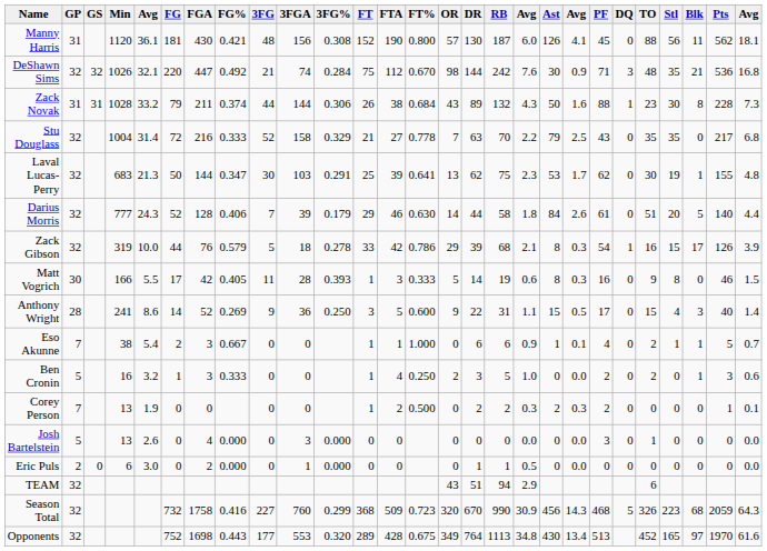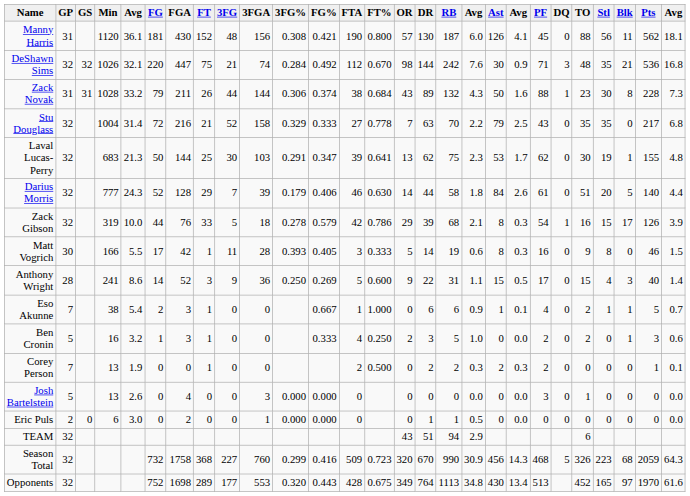 <table class="wikitable sortable" style="text-align:right">
 <tr>
 <td style="text-align:center; background:#f0f0f0;"><strong>Name</strong></td>
 <td style="text-align:center; background:#f0f0f0;"><strong>GP</strong></td>
 <td style="text-align:center; background:#f0f0f0;"><strong>GS</strong></td>
 <td style="text-align:center; background:#f0f0f0;"><strong>Min</strong></td>
 <td style="text-align:center; background:#f0f0f0;"><strong>Avg</strong></td>
 <td style="text-align:center; background:#f0f0f0;"><strong><a href='#'>FG</a></strong></td>
 <td style="text-align:center; background:#f0f0f0;"><strong>FGA</strong></td>
-<td style="text-align:center; background:#f0f0f0;"><strong>FG%</strong></td>
+<td style="text-align:center; background:#f0f0f0;"><strong><a href='#'>FT</a></strong></td>
 <td style="text-align:center; background:#f0f0f0;"><strong><a href='#'>3FG</a></strong></td>
 <td style="text-align:center; background:#f0f0f0;"><strong>3FGA</strong></td>
 <td style="text-align:center; background:#f0f0f0;"><strong>3FG%</strong></td>
-<td style="text-align:center; background:#f0f0f0;"><strong><a href='#'>FT</a></strong></td>
+<td style="text-align:center; background:#f0f0f0;"><strong>FG%</strong></td>
 <td style="text-align:center; background:#f0f0f0;"><strong>FTA</strong></td>
 <td style="text-align:center; background:#f0f0f0;"><strong>FT%</strong></td>
 <td style="text-align:center; background:#f0f0f0;"><strong>OR</strong></td>
 <td style="text-align:center; background:#f0f0f0;"><strong>DR</strong></td>
 <td style="text-align:center; background:#f0f0f0;"><strong><a href='#'>RB</a></strong></td>
 <td style="text-align:center; background:#f0f0f0;"><strong>Avg</strong></td>
 <td style="text-align:center; background:#f0f0f0;"><strong><a href='#'>Ast</a></strong></td>
 <td style="text-align:center; background:#f0f0f0;"><strong>Avg</strong></td>
 <td style="text-align:center; background:#f0f0f0;"><strong><a href='#'>PF</a></strong></td>
 <td style="text-align:center; background:#f0f0f0;"><strong>DQ</strong></td>
 <td style="text-align:center; background:#f0f0f0;"><strong>TO</strong></td>
 <td style="text-align:center; background:#f0f0f0;"><strong><a href='#'>Stl</a></strong></td>
 <td style="text-align:center; background:#f0f0f0;"><strong><a href='#'>Blk</a></strong></td>
 <td style="text-align:center; background:#f0f0f0;"><strong><a href='#'>Pts</a></strong></td>
 <td style="text-align:center; background:#f0f0f0;"><strong>Avg</strong></td>
 </tr>
 <tr>
 <td><a href='#'>Manny Harris</a></td>
 <td>31</td>
 <td></td>
 <td>1120</td>
 <td>36.1</td>
 <td>181</td>
 <td>430</td>
-<td>0.421</td>
+<td>152</td>
 <td>48</td>
 <td>156</td>
 <td>0.308</td>
-<td>152</td>
+<td>0.421</td>
 <td>190</td>
 <td>0.800</td>
 <td>57</td>
 <td>130</td>
 <td>187</td>
 <td>6.0</td>
 <td>126</td>
 <td>4.1</td>
 <td>45</td>
 <td>0</td>
 <td>88</td>
 <td>56</td>
 <td>11</td>
 <td>562</td>
 <td>18.1</td>
 </tr>
 <tr>
 <td><a href='#'>DeShawn Sims</a></td>
 <td>32</td>
 <td>32</td>
 <td>1026</td>
 <td>32.1</td>
 <td>220</td>
 <td>447</td>
-<td>0.492</td>
+<td>75</td>
 <td>21</td>
 <td>74</td>
 <td>0.284</td>
-<td>75</td>
+<td>0.492</td>
 <td>112</td>
 <td>0.670</td>
 <td>98</td>
 <td>144</td>
 <td>242</td>
 <td>7.6</td>
 <td>30</td>
 <td>0.9</td>
 <td>71</td>
 <td>3</td>
 <td>48</td>
 <td>35</td>
 <td>21</td>
 <td>536</td>
 <td>16.8</td>
 </tr>
 <tr>
 <td><a href='#'>Zack Novak</a></td>
 <td>31</td>
 <td>31</td>
 <td>1028</td>
 <td>33.2</td>
 <td>79</td>
 <td>211</td>
-<td>0.374</td>
+<td>26</td>
 <td>44</td>
 <td>144</td>
 <td>0.306</td>
-<td>26</td>
+<td>0.374</td>
 <td>38</td>
 <td>0.684</td>
 <td>43</td>
 <td>89</td>
 <td>132</td>
 <td>4.3</td>
 <td>50</td>
 <td>1.6</td>
 <td>88</td>
 <td>1</td>
 <td>23</td>
 <td>30</td>
 <td>8</td>
 <td>228</td>
 <td>7.3</td>
 </tr>
 <tr>
 <td><a href='#'>Stu Douglass</a></td>
 <td>32</td>
 <td></td>
 <td>1004</td>
 <td>31.4</td>
 <td>72</td>
 <td>216</td>
-<td>0.333</td>
+<td>21</td>
 <td>52</td>
 <td>158</td>
 <td>0.329</td>
-<td>21</td>
+<td>0.333</td>
 <td>27</td>
 <td>0.778</td>
 <td>7</td>
 <td>63</td>
 <td>70</td>
 <td>2.2</td>
 <td>79</td>
 <td>2.5</td>
 <td>43</td>
 <td>0</td>
 <td>35</td>
 <td>35</td>
 <td>0</td>
 <td>217</td>
 <td>6.8</td>
 </tr>
 <tr>
 <td>Laval Lucas-Perry</td>
 <td>32</td>
 <td></td>
 <td>683</td>
 <td>21.3</td>
 <td>50</td>
 <td>144</td>
-<td>0.347</td>
+<td>25</td>
 <td>30</td>
 <td>103</td>
 <td>0.291</td>
-<td>25</td>
+<td>0.347</td>
 <td>39</td>
 <td>0.641</td>
 <td>13</td>
 <td>62</td>
 <td>75</td>
 <td>2.3</td>
 <td>53</td>
 <td>1.7</td>
 <td>62</td>
 <td>0</td>
 <td>30</td>
 <td>19</td>
 <td>1</td>
 <td>155</td>
 <td>4.8</td>
 </tr>
 <tr>
 <td><a href='#'>Darius Morris</a></td>
 <td>32</td>
 <td></td>
 <td>777</td>
 <td>24.3</td>
 <td>52</td>
 <td>128</td>
-<td>0.406</td>
+<td>29</td>
 <td>7</td>
 <td>39</td>
 <td>0.179</td>
-<td>29</td>
+<td>0.406</td>
 <td>46</td>
 <td>0.630</td>
 <td>14</td>
 <td>44</td>
 <td>58</td>
 <td>1.8</td>
 <td>84</td>
 <td>2.6</td>
 <td>61</td>
 <td>0</td>
 <td>51</td>
 <td>20</td>
 <td>5</td>
 <td>140</td>
 <td>4.4</td>
 </tr>
 <tr>
 <td>Zack Gibson</td>
 <td>32</td>
 <td></td>
 <td>319</td>
 <td>10.0</td>
 <td>44</td>
 <td>76</td>
-<td>0.579</td>
+<td>33</td>
 <td>5</td>
 <td>18</td>
 <td>0.278</td>
-<td>33</td>
+<td>0.579</td>
 <td>42</td>
 <td>0.786</td>
 <td>29</td>
 <td>39</td>
 <td>68</td>
 <td>2.1</td>
 <td>8</td>
 <td>0.3</td>
 <td>54</td>
 <td>1</td>
 <td>16</td>
 <td>15</td>
 <td>17</td>
 <td>126</td>
 <td>3.9</td>
 </tr>
 <tr>
 <td>Matt Vogrich</td>
 <td>30</td>
 <td></td>
 <td>166</td>
 <td>5.5</td>
 <td>17</td>
 <td>42</td>
-<td>0.405</td>
+<td>1</td>
 <td>11</td>
 <td>28</td>
 <td>0.393</td>
-<td>1</td>
+<td>0.405</td>
 <td>3</td>
 <td>0.333</td>
 <td>5</td>
 <td>14</td>
 <td>19</td>
 <td>0.6</td>
 <td>8</td>
 <td>0.3</td>
 <td>16</td>
 <td>0</td>
 <td>9</td>
 <td>8</td>
 <td>0</td>
 <td>46</td>
 <td>1.5</td>
 </tr>
 <tr>
 <td>Anthony Wright</td>
 <td>28</td>
 <td></td>
 <td>241</td>
 <td>8.6</td>
 <td>14</td>
 <td>52</td>
-<td>0.269</td>
+<td>3</td>
 <td>9</td>
 <td>36</td>
 <td>0.250</td>
-<td>3</td>
+<td>0.269</td>
 <td>5</td>
 <td>0.600</td>
 <td>9</td>
 <td>22</td>
 <td>31</td>
 <td>1.1</td>
 <td>15</td>
 <td>0.5</td>
 <td>17</td>
 <td>0</td>
 <td>15</td>
 <td>4</td>
 <td>3</td>
 <td>40</td>
 <td>1.4</td>
 </tr>
 <tr>
 <td>Eso Akunne</td>
 <td>7</td>
 <td></td>
 <td>38</td>
 <td>5.4</td>
 <td>2</td>
 <td>3</td>
-<td>0.667</td>
+<td>1</td>
 <td>0</td>
 <td>0</td>
 <td></td>
-<td>1</td>
+<td>0.667</td>
 <td>1</td>
 <td>1.000</td>
 <td>0</td>
 <td>6</td>
 <td>6</td>
 <td>0.9</td>
 <td>1</td>
 <td>0.1</td>
 <td>4</td>
 <td>0</td>
 <td>2</td>
 <td>1</td>
 <td>1</td>
 <td>5</td>
 <td>0.7</td>
 </tr>
 <tr>
 <td>Ben Cronin</td>
 <td>5</td>
 <td></td>
 <td>16</td>
 <td>3.2</td>
 <td>1</td>
 <td>3</td>
-<td>0.333</td>
+<td>1</td>
 <td>0</td>
 <td>0</td>
 <td></td>
-<td>1</td>
+<td>0.333</td>
 <td>4</td>
 <td>0.250</td>
 <td>2</td>
 <td>3</td>
 <td>5</td>
 <td>1.0</td>
 <td>0</td>
 <td>0.0</td>
 <td>2</td>
 <td>0</td>
 <td>2</td>
 <td>0</td>
 <td>1</td>
 <td>3</td>
 <td>0.6</td>
 </tr>
 <tr>
 <td>Corey Person</td>
 <td>7</td>
 <td></td>
 <td>13</td>
 <td>1.9</td>
 <td>0</td>
 <td>0</td>
-<td></td>
+<td>1</td>
 <td>0</td>
 <td>0</td>
 <td></td>
-<td>1</td>
+<td></td>
 <td>2</td>
 <td>0.500</td>
 <td>0</td>
 <td>2</td>
 <td>2</td>
 <td>0.3</td>
 <td>2</td>
 <td>0.3</td>
 <td>2</td>
 <td>0</td>
 <td>0</td>
 <td>0</td>
 <td>0</td>
 <td>1</td>
 <td>0.1</td>
 </tr>
 <tr>
 <td><a href='#'>Josh Bartelstein</a></td>
 <td>5</td>
 <td></td>
 <td>13</td>
 <td>2.6</td>
 <td>0</td>
 <td>4</td>
-<td>0.000</td>
+<td>0</td>
 <td>0</td>
 <td>3</td>
 <td>0.000</td>
-<td>0</td>
+<td>0.000</td>
 <td>0</td>
 <td></td>
 <td>0</td>
 <td>0</td>
 <td>0</td>
 <td>0.0</td>
 <td>0</td>
 <td>0.0</td>
 <td>3</td>
 <td>0</td>
 <td>1</td>
 <td>0</td>
 <td>0</td>
 <td>0</td>
 <td>0.0</td>
 </tr>
 <tr>
 <td>Eric Puls</td>
 <td>2</td>
 <td>0</td>
 <td>6</td>
 <td>3.0</td>
 <td>0</td>
 <td>2</td>
-<td>0.000</td>
+<td>0</td>
 <td>0</td>
 <td>1</td>
 <td>0.000</td>
-<td>0</td>
+<td>0.000</td>
 <td>0</td>
 <td></td>
 <td>0</td>
 <td>1</td>
 <td>1</td>
 <td>0.5</td>
 <td>0</td>
 <td>0.0</td>
 <td>0</td>
 <td>0</td>
 <td>0</td>
 <td>0</td>
 <td>0</td>
 <td>0</td>
 <td>0.0</td>
 </tr>
 <tr>
 <td>TEAM</td>
 <td>32</td>
 <td></td>
 <td></td>
 <td></td>
 <td></td>
 <td></td>
 <td></td>
 <td></td>
 <td></td>
 <td></td>
 <td></td>
 <td></td>
 <td></td>
 <td>43</td>
 <td>51</td>
 <td>94</td>
 <td>2.9</td>
 <td></td>
 <td></td>
 <td></td>
 <td></td>
 <td>6</td>
 <td></td>
 <td></td>
 <td></td>
 <td></td>
 </tr>
 <tr>
 <td>Season Total</td>
 <td>32</td>
 <td></td>
 <td></td>
 <td></td>
 <td>732</td>
 <td>1758</td>
-<td>0.416</td>
+<td>368</td>
 <td>227</td>
 <td>760</td>
 <td>0.299</td>
-<td>368</td>
+<td>0.416</td>
 <td>509</td>
 <td>0.723</td>
 <td>320</td>
 <td>670</td>
 <td>990</td>
 <td>30.9</td>
 <td>456</td>
 <td>14.3</td>
 <td>468</td>
 <td>5</td>
 <td>326</td>
 <td>223</td>
 <td>68</td>
 <td>2059</td>
 <td>64.3</td>
 </tr>
 <tr>
 <td>Opponents</td>
 <td>32</td>
 <td></td>
 <td></td>
 <td></td>
 <td>752</td>
 <td>1698</td>
-<td>0.443</td>
+<td>289</td>
 <td>177</td>
 <td>553</td>
 <td>0.320</td>
-<td>289</td>
+<td>0.443</td>
 <td>428</td>
 <td>0.675</td>
 <td>349</td>
 <td>764</td>
 <td>1113</td>
 <td>34.8</td>
 <td>430</td>
 <td>13.4</td>
 <td>513</td>
 <td></td>
 <td>452</td>
 <td>165</td>
 <td>97</td>
 <td>1970</td>
 <td>61.6</td>
 </tr>
 </table>
